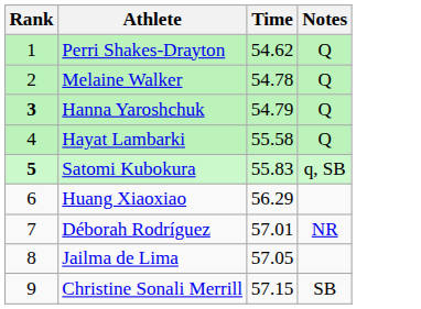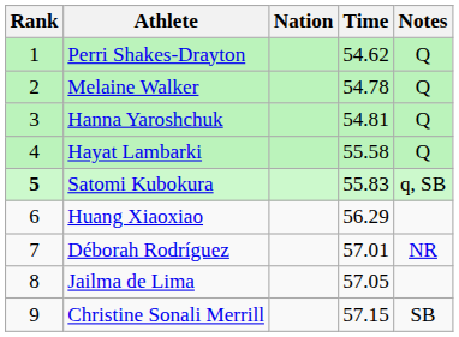 <table class="wikitable sortable" style="text-align:center">
 <tr>
 <th>Rank</th>
 <th>Athlete</th>
+<th>Nation</th>
 <th>Time</th>
 <th>Notes</th>
 </tr>
 <tr bgcolor=#bbf3bb>
 <td>1</td>
 <td align=left><a href='#'>Perri Shakes-Drayton</a></td>
+<td align=left></td>
 <td>54.62</td>
 <td>Q</td>
 </tr>
 <tr bgcolor=#bbf3bb>
 <td>2</td>
 <td align=left><a href='#'>Melaine Walker</a></td>
+<td align=left></td>
 <td>54.78</td>
 <td>Q</td>
 </tr>
 <tr bgcolor=#bbf3bb>
-<td><strong>3</strong></td>
+<td>3</td>
 <td align=left><a href='#'>Hanna Yaroshchuk</a></td>
-<td>54.79</td>
+<td align=left></td>
+<td>54.81</td>
 <td>Q</td>
 </tr>
 <tr bgcolor=#bbf3bb>
 <td>4</td>
 <td align=left><a href='#'>Hayat Lambarki</a></td>
+<td align=left></td>
 <td>55.58</td>
 <td>Q</td>
 </tr>
 <tr bgcolor=#ccf9cc>
 <td><strong>5</strong></td>
 <td align=left><a href='#'>Satomi Kubokura</a></td>
+<td align=left></td>
 <td>55.83</td>
 <td>q, SB</td>
 </tr>
 <tr>
 <td>6</td>
 <td align=left><a href='#'>Huang Xiaoxiao</a></td>
+<td align=left></td>
 <td>56.29</td>
 <td></td>
 </tr>
 <tr>
 <td>7</td>
 <td align=left><a href='#'>Déborah Rodríguez</a></td>
+<td align=left></td>
 <td>57.01</td>
 <td><a href='#'>NR</a></td>
 </tr>
 <tr>
 <td>8</td>
 <td align=left><a href='#'>Jailma de Lima</a></td>
+<td align=left></td>
 <td>57.05</td>
 <td></td>
 </tr>
 <tr>
 <td>9</td>
 <td align=left><a href='#'>Christine Sonali Merrill</a></td>
+<td align=left></td>
 <td>57.15</td>
 <td>SB</td>
 </tr>
 </table>
